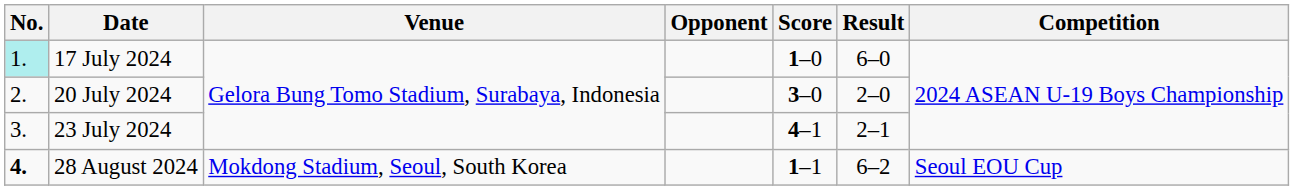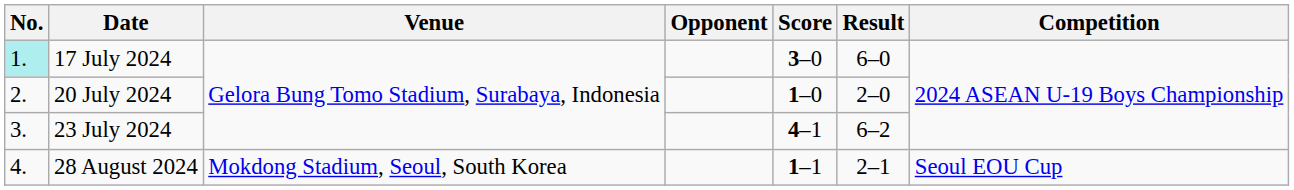 <table class="wikitable sortable">
 <tr>
 <th>No.</th>
 <th>Date</th>
 <th>Venue</th>
 <th>Opponent</th>
 <th>Score</th>
 <th>Result</th>
 <th>Competition</th>
 </tr>
 <tr>
 <td style="background: paleturquoise;">1.</td>
 <td>17 July 2024</td>
 <td rowspan=3><a href='#'>Gelora Bung Tomo Stadium</a>, <a href='#'>Surabaya</a>, Indonesia</td>
 <td></td>
-<td align=center><strong>1</strong>–0</td>
+<td align=center><strong>3</strong>–0</td>
 <td align=center>6–0</td>
 <td rowspan=3><a href='#'>2024 ASEAN U-19 Boys Championship</a></td>
 </tr>
 <tr>
 <td>2.</td>
 <td>20 July 2024</td>
 <td></td>
-<td align=center><strong>3</strong>–0</td>
+<td align=center><strong>1</strong>–0</td>
 <td align=center>2–0</td>
 </tr>
 <tr>
 <td>3.</td>
 <td>23 July 2024</td>
 <td></td>
 <td align=center><strong>4</strong>–1</td>
-<td align=center>2–1</td>
+<td align=center>6–2</td>
 </tr>
 <tr>
-<td><strong>4.</strong></td>
+<td>4.</td>
 <td>28 August 2024</td>
 <td><a href='#'>Mokdong Stadium</a>, <a href='#'>Seoul</a>, South Korea</td>
 <td></td>
 <td align=center><strong>1</strong>–1</td>
-<td align=center>6–2</td>
+<td align=center>2–1</td>
 <td><a href='#'>Seoul EOU Cup</a></td>
 </tr>
 </table>
